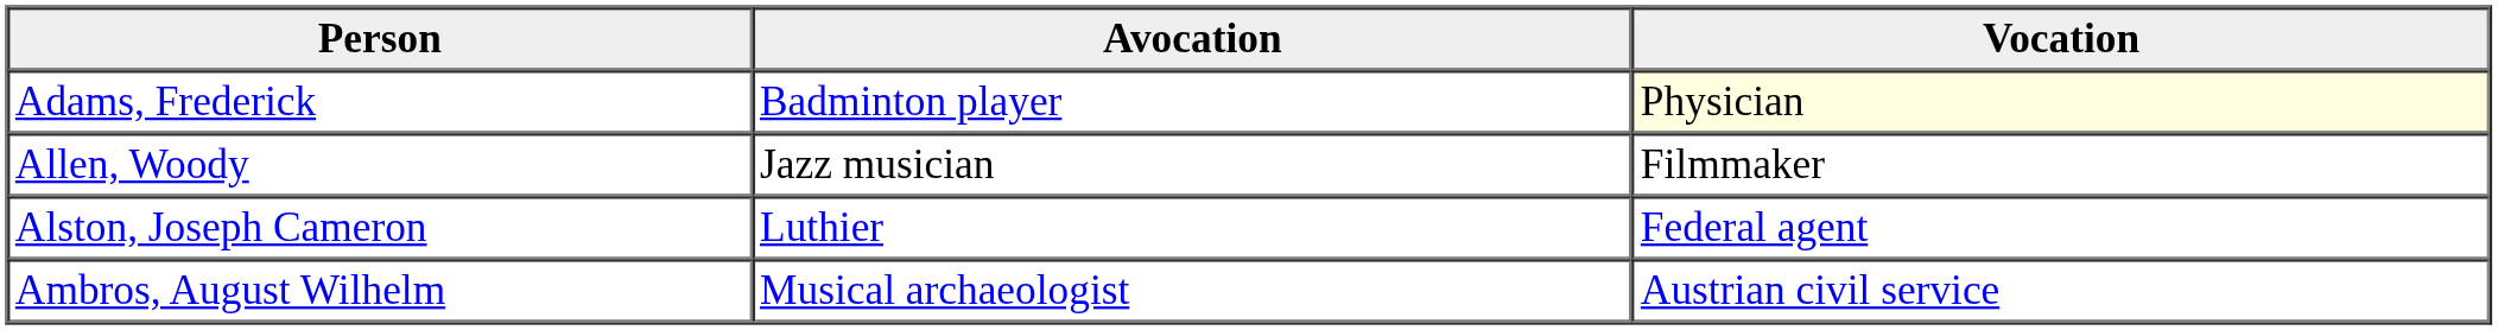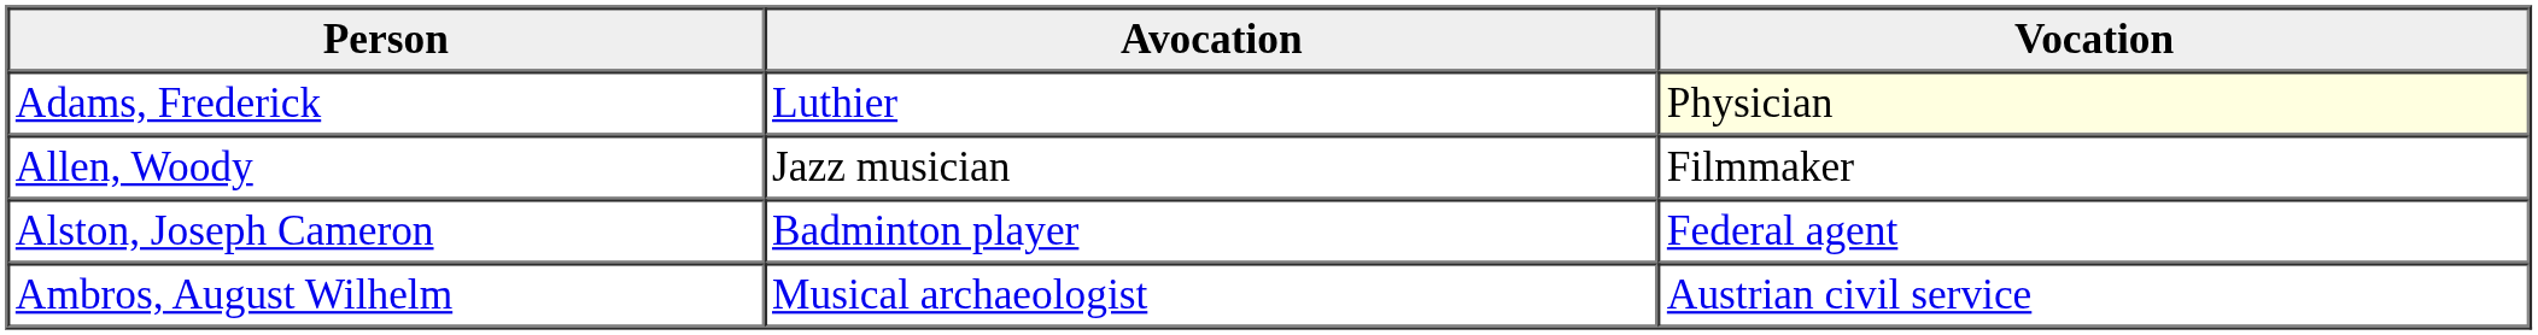 <table border=1 cellpadding=2 cellspacing=0 width=75%>
 <tr style="background:#efefef">
 <th width=30%>Person</th>
 <th>Avocation</th>
 <th>Vocation</th>
 </tr>
 <tr>
 <td><a href='#'>Adams, Frederick</a></td>
-<td><a href='#'>Badminton player</a></td>
+<td><a href='#'>Luthier</a></td>
 <td style="background: lightyellow;">Physician</td>
 </tr>
 <tr>
 <td><a href='#'>Allen, Woody</a></td>
 <td>Jazz musician</td>
 <td>Filmmaker</td>
 </tr>
 <tr>
 <td><a href='#'>Alston, Joseph Cameron</a></td>
-<td><a href='#'>Luthier</a></td>
+<td><a href='#'>Badminton player</a></td>
 <td><a href='#'>Federal agent</a></td>
 </tr>
 <tr>
 <td><a href='#'>Ambros, August Wilhelm</a></td>
 <td><a href='#'>Musical archaeologist</a></td>
 <td><a href='#'>Austrian civil service</a></td>
 </tr>
 <tr>
 </tr>
 </table>
